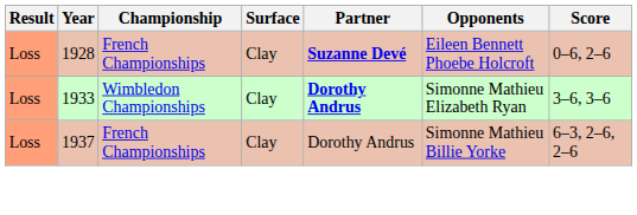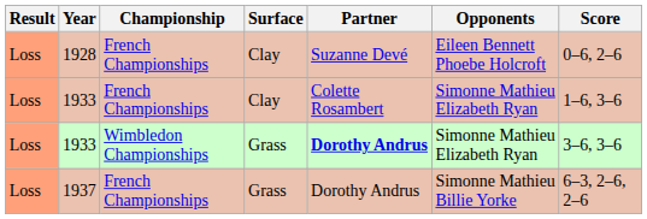 <table class="sortable wikitable">
 <tr>
 <th style="width:40px">Result</th>
 <th style="width:30px">Year</th>
 <th style="width:165px">Championship</th>
 <th style="width:50px">Surface</th>
 <th style="width:160px">Partner</th>
 <th style="width:160px">Opponents</th>
 <th style="width:110px" class="unsortable">Score</th>
 </tr>
 <tr style="background:#ebc2af;">
 <td style="background:#ffa07a;">Loss</td>
 <td>1928</td>
 <td><a href='#'>French Championships</a></td>
 <td>Clay</td>
-<td><strong> <a href='#'>Suzanne Devé</a></strong></td>
+<td> <a href='#'>Suzanne Devé</a></td>
 <td> <a href='#'>Eileen Bennett</a> <br>  <a href='#'>Phoebe Holcroft</a></td>
 <td>0–6, 2–6</td>
+</tr>
+<tr style="background:#ebc2af;">
+<td style="background:#ffa07a;">Loss</td>
+<td>1933</td>
+<td><a href='#'>French Championships</a></td>
+<td>Clay</td>
+<td> <a href='#'>Colette Rosambert</a></td>
+<td> <a href='#'>Simonne Mathieu</a> <br>  <a href='#'>Elizabeth Ryan</a></td>
+<td>1–6, 3–6</td>
 </tr>
 <tr style="background:#cfc;">
 <td style="background:#ffa07a;">Loss</td>
 <td>1933</td>
 <td><a href='#'>Wimbledon Championships</a></td>
-<td>Clay</td>
+<td>Grass</td>
 <td><strong> <a href='#'>Dorothy Andrus</a></strong></td>
 <td> Simonne Mathieu <br>  Elizabeth Ryan</td>
 <td>3–6, 3–6</td>
 </tr>
 <tr style="background:#ebc2af;">
 <td style="background:#ffa07a;">Loss</td>
 <td>1937</td>
 <td><a href='#'>French Championships</a></td>
-<td>Clay</td>
+<td>Grass</td>
 <td> Dorothy Andrus</td>
 <td> Simonne Mathieu <br>  <a href='#'>Billie Yorke</a></td>
 <td>6–3, 2–6, 2–6</td>
 </tr>
 </table>
